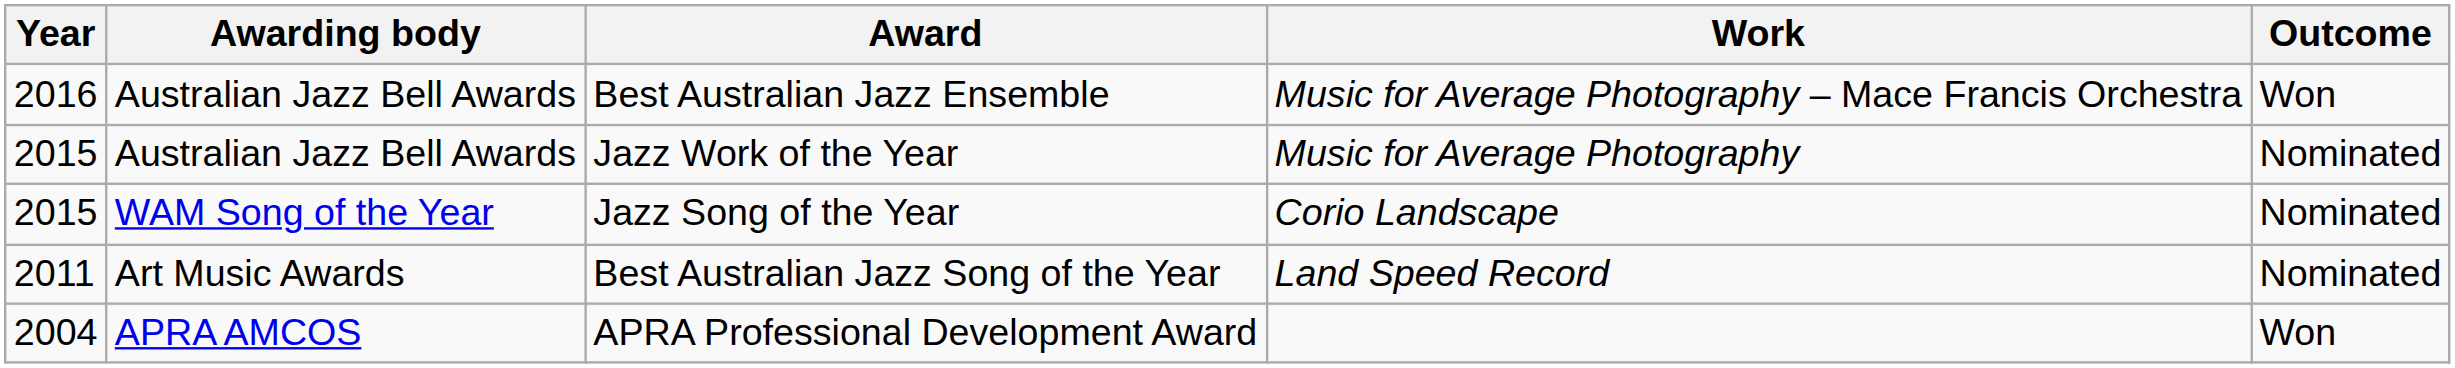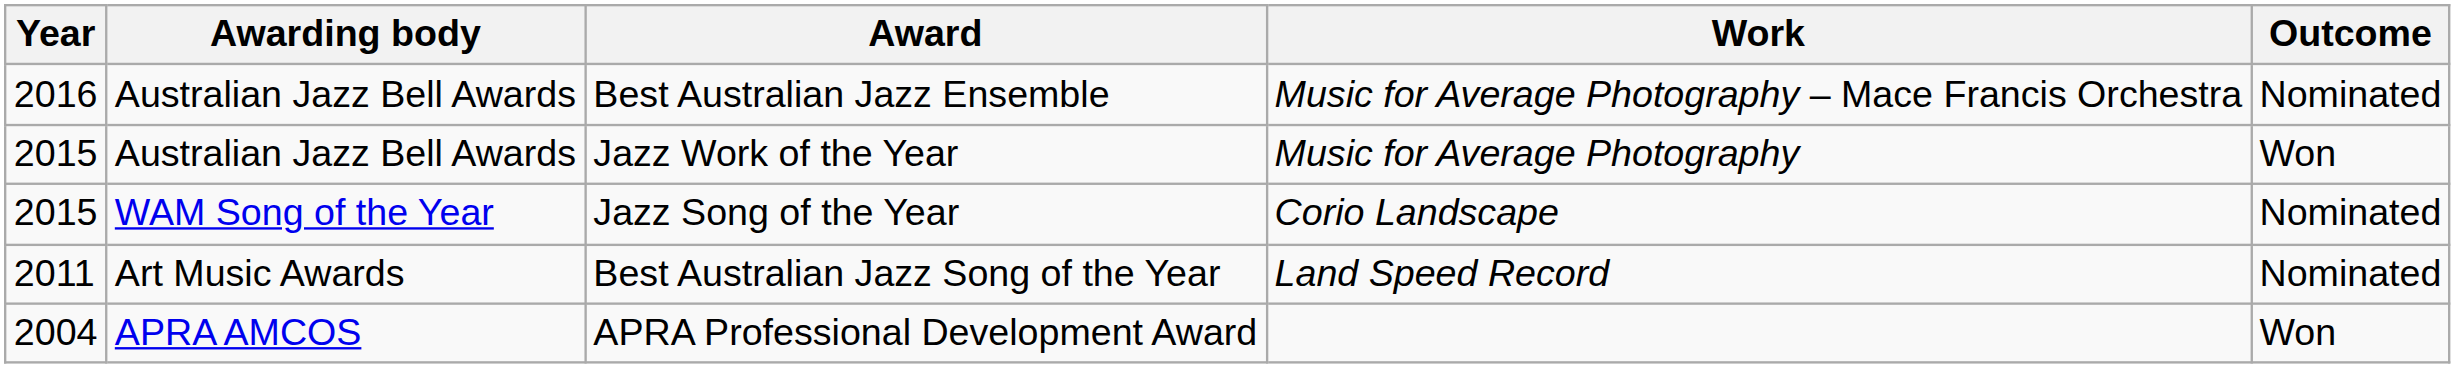 <table class="wikitable">
 <tr>
 <th>Year</th>
 <th>Awarding body</th>
 <th>Award</th>
 <th>Work</th>
 <th>Outcome</th>
 </tr>
 <tr>
 <td>2016</td>
 <td>Australian Jazz Bell Awards</td>
 <td>Best Australian Jazz Ensemble</td>
 <td><em>Music for Average Photography</em> – Mace Francis Orchestra</td>
-<td>Won</td>
+<td>Nominated</td>
 </tr>
 <tr>
 <td>2015</td>
 <td>Australian Jazz Bell Awards</td>
 <td>Jazz Work of the Year</td>
 <td><em>Music for Average Photography</em></td>
-<td>Nominated</td>
+<td>Won</td>
 </tr>
 <tr>
 <td>2015</td>
 <td><a href='#'>WAM Song of the Year</a></td>
 <td>Jazz Song of the Year</td>
 <td><em>Corio Landscape</em></td>
 <td>Nominated</td>
 </tr>
 <tr>
 <td>2011</td>
 <td>Art Music Awards</td>
 <td>Best Australian Jazz Song of the Year</td>
 <td><em>Land Speed Record</em></td>
 <td>Nominated</td>
 </tr>
 <tr>
 <td>2004</td>
 <td><a href='#'>APRA AMCOS</a></td>
 <td>APRA Professional Development Award</td>
 <td></td>
 <td>Won</td>
 </tr>
 </table>
